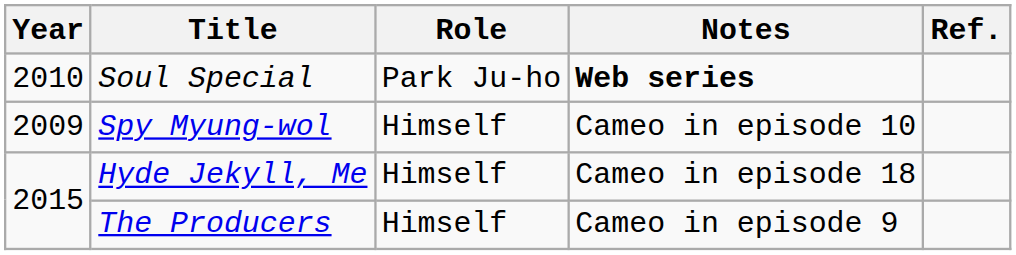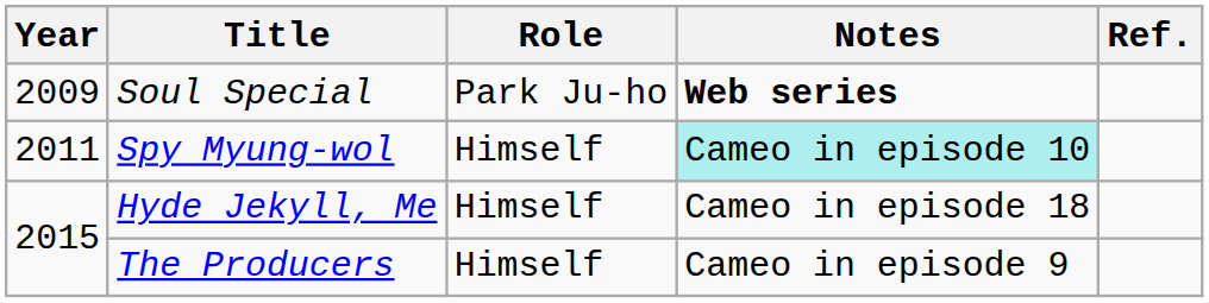 <table class="wikitable plainrowheaders sortable">
 <tr>
 <th scope="col">Year</th>
 <th scope="col">Title</th>
 <th scope="col">Role</th>
 <th scope="col" class="unsortable">Notes</th>
 <th scope="col" class="unsortable">Ref.</th>
 </tr>
 <tr>
-<td>2010</td>
+<td>2009</td>
 <td><em>Soul Special</em></td>
 <td>Park Ju-ho</td>
 <td><strong>Web series</strong></td>
 <td></td>
 </tr>
 <tr>
-<td>2009</td>
+<td>2011</td>
 <td><em><a href='#'>Spy Myung-wol</a></em></td>
 <td>Himself</td>
-<td>Cameo in episode 10</td>
+<td style="background: paleturquoise;">Cameo in episode 10</td>
 <td></td>
 </tr>
 <tr>
 <td rowspan="2">2015</td>
 <td><em><a href='#'>Hyde Jekyll, Me</a></em></td>
 <td>Himself</td>
 <td>Cameo in episode 18</td>
 <td></td>
 </tr>
 <tr>
 <td><em><a href='#'>The Producers</a></em></td>
 <td>Himself</td>
 <td>Cameo in episode 9</td>
 <td></td>
 </tr>
 </table>
